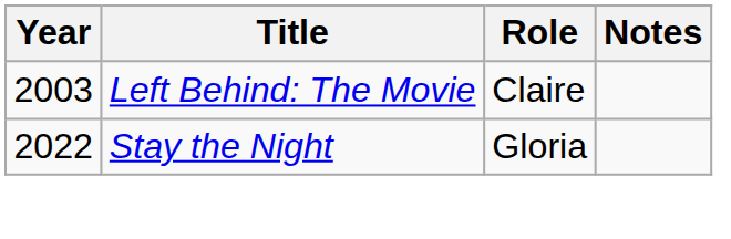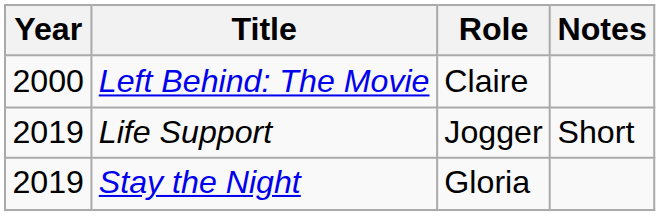 <table class="wikitable sortable">
 <tr>
 <th>Year</th>
 <th>Title</th>
 <th>Role</th>
 <th class="unsortable">Notes</th>
 </tr>
 <tr>
-<td>2003</td>
+<td>2000</td>
 <td><em><a href='#'>Left Behind: The Movie</a></em></td>
 <td>Claire</td>
 <td></td>
 </tr>
 <tr>
-<td>2022</td>
+<td>2019</td>
+<td><em>Life Support</em></td>
+<td>Jogger</td>
+<td>Short</td>
+</tr>
+<tr>
+<td>2019</td>
 <td><em><a href='#'>Stay the Night</a></em></td>
 <td>Gloria</td>
 <td></td>
 </tr>
 </table>
